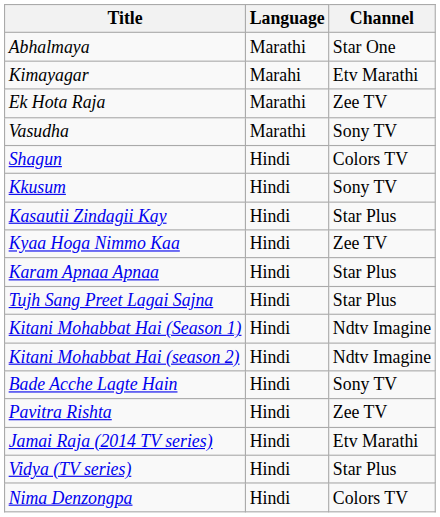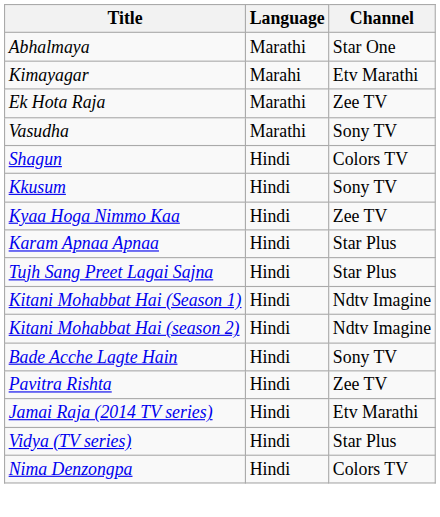 <table class="wikitable">
 <tr>
 <th>Title</th>
 <th>Language</th>
 <th>Channel</th>
 </tr>
 <tr>
 <td><em>Abhalmaya</em></td>
 <td>Marathi</td>
 <td>Star One</td>
 </tr>
 <tr>
 <td><em>Kimayagar</em></td>
 <td>Marahi</td>
 <td>Etv Marathi</td>
 </tr>
 <tr>
 <td><em>Ek Hota Raja</em></td>
 <td>Marathi</td>
 <td>Zee TV</td>
 </tr>
 <tr>
 <td><em>Vasudha</em></td>
 <td>Marathi</td>
 <td>Sony TV</td>
 </tr>
 <tr>
 <td><em><a href='#'>Shagun</a></em></td>
 <td>Hindi</td>
 <td>Colors TV</td>
 </tr>
 <tr>
 <td><em><a href='#'>Kkusum</a></em></td>
 <td>Hindi</td>
 <td>Sony TV</td>
-</tr>
-<tr>
-<td><em><a href='#'>Kasautii Zindagii Kay</a></em></td>
-<td>Hindi</td>
-<td>Star Plus</td>
 </tr>
 <tr>
 <td><em><a href='#'>Kyaa Hoga Nimmo Kaa</a></em></td>
 <td>Hindi</td>
 <td>Zee TV</td>
 </tr>
 <tr>
 <td><em><a href='#'>Karam Apnaa Apnaa</a></em></td>
 <td>Hindi</td>
 <td>Star Plus</td>
 </tr>
 <tr>
 <td><a href='#'><em>Tujh Sang Preet Lagai Sajna</em></a></td>
 <td>Hindi</td>
 <td>Star Plus</td>
 </tr>
 <tr>
 <td><em><a href='#'>Kitani Mohabbat Hai (Season 1)</a></em></td>
 <td>Hindi</td>
 <td>Ndtv Imagine</td>
 </tr>
 <tr>
 <td><em><a href='#'>Kitani Mohabbat Hai (season 2)</a></em></td>
 <td>Hindi</td>
 <td>Ndtv Imagine</td>
 </tr>
 <tr>
 <td><em><a href='#'>Bade Acche Lagte Hain</a></em></td>
 <td>Hindi</td>
 <td>Sony TV</td>
 </tr>
 <tr>
 <td><em><a href='#'>Pavitra Rishta</a></em></td>
 <td>Hindi</td>
 <td>Zee TV</td>
 </tr>
 <tr>
 <td><em><a href='#'>Jamai Raja (2014 TV series)</a></em></td>
 <td>Hindi</td>
 <td>Etv Marathi</td>
 </tr>
 <tr>
 <td><em><a href='#'>Vidya (TV series)</a></em></td>
 <td>Hindi</td>
 <td>Star Plus</td>
 </tr>
 <tr>
 <td><em><a href='#'>Nima Denzongpa</a></em></td>
 <td>Hindi</td>
 <td>Colors TV</td>
 </tr>
 </table>
